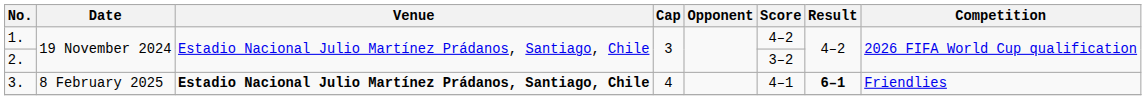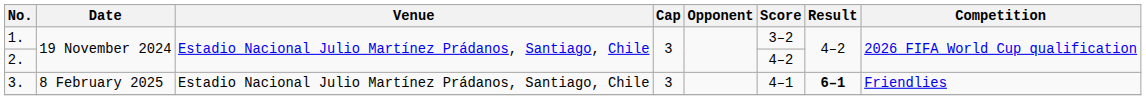 <table class="wikitable sortable">
 <tr>
 <th scope=col>No.</th>
 <th scope=col>Date</th>
 <th scope=col>Venue</th>
 <th scope=col>Cap</th>
 <th scope=col>Opponent</th>
 <th scope=col>Score</th>
 <th scope=col>Result</th>
 <th scope=col>Competition</th>
 </tr>
 <tr>
 <td>1.</td>
 <td rowspan="2">19 November 2024</td>
 <td rowspan="2"><a href='#'>Estadio Nacional Julio Martínez Prádanos</a>, <a href='#'>Santiago</a>, <a href='#'>Chile</a></td>
 <td rowspan="2" align=center>3</td>
 <td rowspan="2"></td>
-<td align="center">4–2</td>
+<td align="center">3–2</td>
 <td rowspan="2" align=center>4–2</td>
 <td rowspan="2"><a href='#'>2026 FIFA World Cup qualification</a></td>
 </tr>
 <tr>
 <td>2.</td>
-<td align="center">3–2</td>
+<td align="center">4–2</td>
 </tr>
 <tr>
 <td>3.</td>
 <td rowspan="1">8 February 2025</td>
-<td rowspan="1"><strong>Estadio Nacional Julio Martínez Prádanos, Santiago, Chile</strong></td>
-<td rowspan="1" align=center>4</td>
+<td rowspan="1">Estadio Nacional Julio Martínez Prádanos, Santiago, Chile</td>
+<td rowspan="1" align=center>3</td>
 <td rowspan="1"></td>
 <td align="center">4–1</td>
 <td rowspan="1" align=center><strong>6–1</strong></td>
 <td rowspan="1"><a href='#'>Friendlies</a></td>
 </tr>
 <tr>
 </tr>
 </table>
